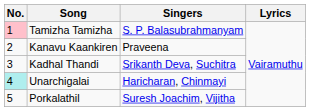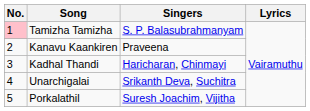 <table class="wikitable" style="font-size: 95%;">
 <tr>
 <th>No.</th>
 <th>Song</th>
 <th>Singers</th>
 <th>Lyrics</th>
 </tr>
 <tr>
 <td style="background: pink;">1</td>
 <td>Tamizha Tamizha</td>
 <td><a href='#'>S. P. Balasubrahmanyam</a></td>
 <td rowspan=5><a href='#'>Vairamuthu</a></td>
 </tr>
 <tr>
 <td>2</td>
 <td>Kanavu Kaankiren</td>
 <td>Praveena</td>
 </tr>
 <tr>
 <td>3</td>
 <td>Kadhal Thandi</td>
-<td><a href='#'>Srikanth Deva</a>, <a href='#'>Suchitra</a></td>
+<td><a href='#'>Haricharan</a>, <a href='#'>Chinmayi</a></td>
 </tr>
 <tr>
-<td style="background: paleturquoise;">4</td>
+<td>4</td>
 <td>Unarchigalai</td>
-<td><a href='#'>Haricharan</a>, <a href='#'>Chinmayi</a></td>
+<td><a href='#'>Srikanth Deva</a>, <a href='#'>Suchitra</a></td>
 </tr>
 <tr>
 <td>5</td>
 <td>Porkalathil</td>
 <td><a href='#'>Suresh Joachim</a>, <a href='#'>Vijitha</a></td>
 </tr>
 </table>
